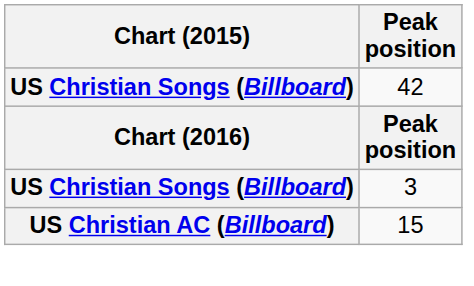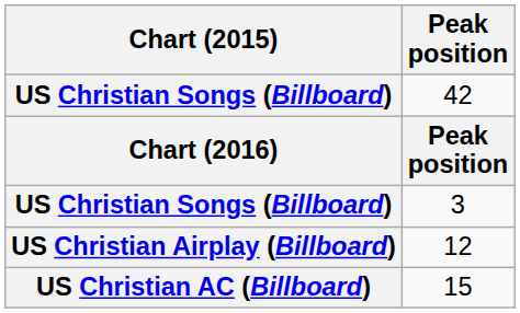 <table class="wikitable sortable plainrowheaders" style="text-align:center">
 <tr>
 <th scope="col">Chart (2015)</th>
 <th scope="col">Peak<br>position</th>
 </tr>
 <tr>
 <th scope="row">US <a href='#'>Christian Songs</a> (<em><a href='#'>Billboard</a></em>)</th>
 <td>42</td>
 </tr>
 <tr>
 <th scope="col">Chart (2016)</th>
 <th scope="col">Peak<br>position</th>
 </tr>
 <tr>
 <th scope="row">US <a href='#'>Christian Songs</a> (<em><a href='#'>Billboard</a></em>)</th>
 <td>3</td>
 </tr>
 <tr>
+<th scope="row">US <a href='#'>Christian Airplay</a> (<em><a href='#'>Billboard</a></em>)</th>
+<td>12</td>
+</tr>
+<tr>
 <th scope="row">US <a href='#'>Christian AC</a> (<em><a href='#'>Billboard</a></em>)</th>
 <td>15</td>
 </tr>
 </table>
